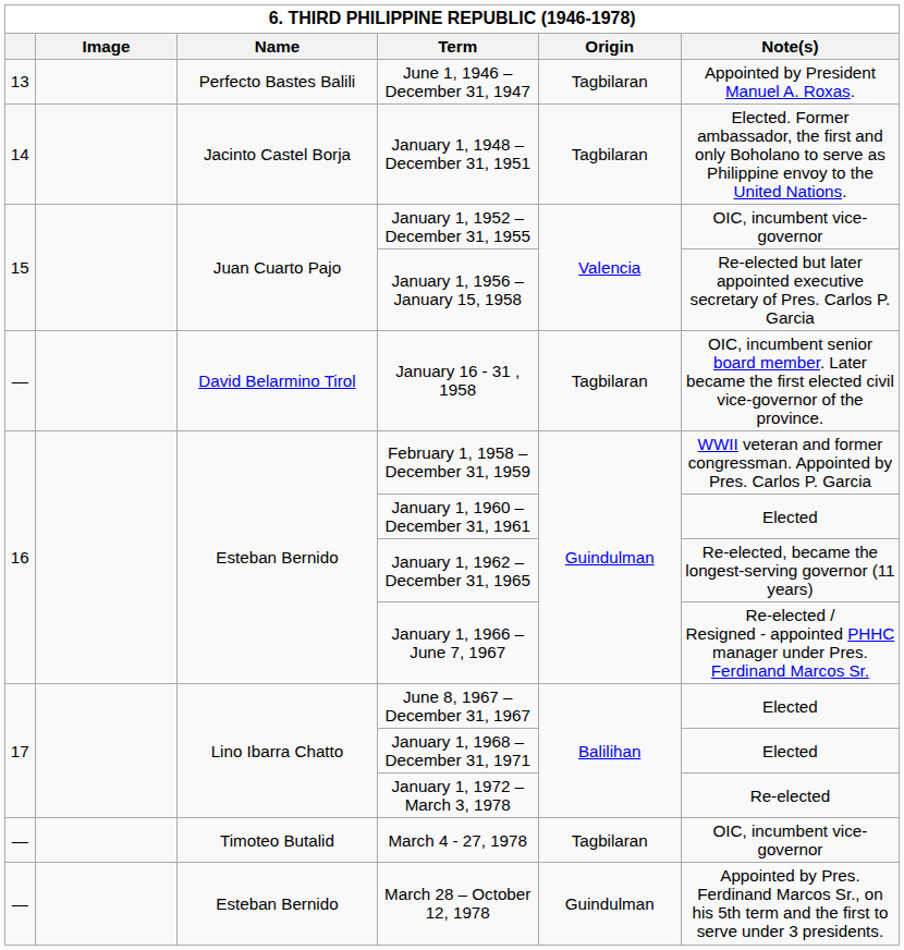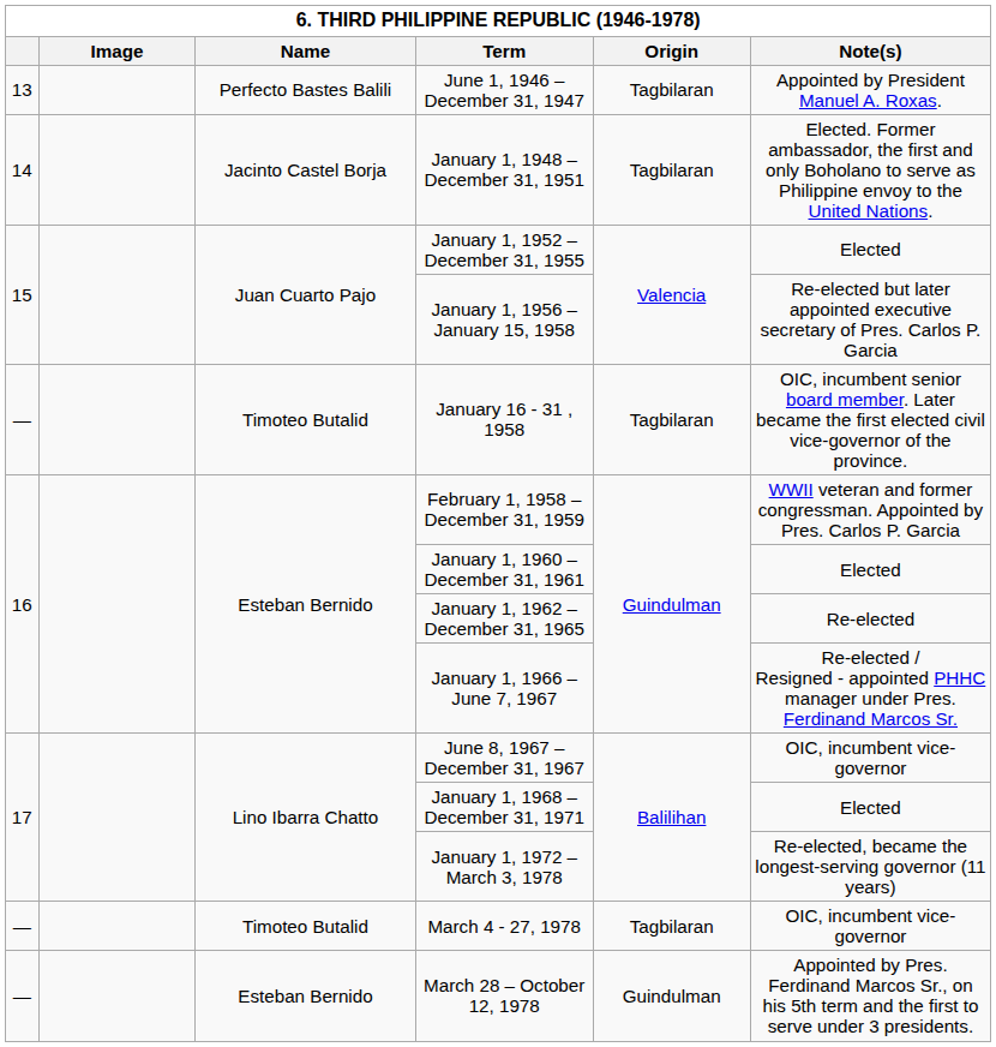 <table class="wikitable collapsible collapsed" style="vertical-align:top;text-align:center;font-size:95%;">
 <tr>
 <th style="background-color:white;font-size:105%;width:51em;" colspan=6>6. THIRD PHILIPPINE REPUBLIC (1946-1978)</th>
 </tr>
 <tr>
 <th style="width: 1em;text-align:center"></th>
 <th style="width: 7em;text-align:center">Image</th>
 <th style="width: 10em;text-align:center">Name</th>
 <th style="width: 8em;text-align:center">Term</th>
 <th style="width: 7em;text-align:center">Origin</th>
 <th style="width: 11em;text-align:center">Note(s)</th>
 </tr>
 <tr>
 <td>13</td>
 <td></td>
 <td>Perfecto Bastes Balili</td>
 <td>June 1, 1946 –<br>December 31, 1947</td>
 <td>Tagbilaran</td>
 <td>Appointed by President <a href='#'>Manuel A. Roxas</a>.</td>
 </tr>
 <tr>
 <td>14</td>
 <td></td>
 <td>Jacinto Castel Borja</td>
 <td>January 1, 1948 –<br>December 31, 1951</td>
 <td>Tagbilaran</td>
 <td>Elected. Former ambassador, the first and only Boholano to serve as Philippine envoy to the <a href='#'>United Nations</a>.</td>
 </tr>
 <tr>
 <td rowspan=2>15</td>
 <td rowspan=2></td>
 <td rowspan=2>Juan Cuarto Pajo</td>
 <td>January 1, 1952 – December 31, 1955</td>
 <td rowspan=2><a href='#'>Valencia</a></td>
-<td>OIC, incumbent vice-governor</td>
+<td>Elected</td>
 </tr>
 <tr>
 <td>January 1, 1956 – January 15, 1958</td>
 <td>Re-elected but later appointed executive secretary of Pres. Carlos P. Garcia</td>
 </tr>
 <tr>
 <td>—</td>
 <td></td>
-<td><a href='#'>David Belarmino Tirol</a></td>
+<td>Timoteo Butalid</td>
 <td>January 16 - 31 , 1958</td>
 <td>Tagbilaran</td>
 <td>OIC, incumbent senior <a href='#'>board member</a>. Later became the first elected civil vice-governor of the province.</td>
 </tr>
 <tr>
 <td rowspan=4>16</td>
 <td rowspan=4></td>
 <td rowspan=4>Esteban Bernido</td>
 <td>February 1, 1958 – December 31, 1959</td>
 <td rowspan=4><a href='#'>Guindulman</a></td>
 <td><a href='#'>WWII</a> veteran and former congressman. Appointed by Pres. Carlos P. Garcia</td>
 </tr>
 <tr>
 <td>January 1, 1960 – December 31, 1961</td>
 <td>Elected</td>
 </tr>
 <tr>
 <td>January 1, 1962 – December 31, 1965</td>
-<td>Re-elected, became the longest-serving governor (11 years)</td>
+<td>Re-elected</td>
 </tr>
 <tr>
 <td>January 1, 1966 – June 7, 1967</td>
 <td>Re-elected / <br>Resigned - appointed <a href='#'>PHHC</a> manager under Pres. <a href='#'>Ferdinand Marcos Sr.</a></td>
 </tr>
 <tr>
 <td rowspan=3>17</td>
 <td rowspan=3></td>
 <td rowspan=3>Lino Ibarra Chatto</td>
 <td>June 8, 1967 –<br>December 31, 1967</td>
 <td rowspan=3><a href='#'>Balilihan</a></td>
-<td>Elected</td>
+<td>OIC, incumbent vice-governor</td>
 </tr>
 <tr>
 <td>January 1, 1968 – December 31, 1971</td>
 <td>Elected</td>
 </tr>
 <tr>
 <td>January 1, 1972 – March 3, 1978</td>
-<td>Re-elected</td>
+<td>Re-elected, became the longest-serving governor (11 years)</td>
 </tr>
 <tr>
 <td>—</td>
 <td></td>
 <td>Timoteo Butalid</td>
 <td>March 4 - 27, 1978</td>
 <td>Tagbilaran</td>
 <td>OIC, incumbent vice-governor</td>
 </tr>
 <tr>
 <td>—</td>
 <td></td>
 <td>Esteban Bernido</td>
 <td>March 28 – October 12, 1978</td>
 <td>Guindulman</td>
 <td>Appointed by Pres. Ferdinand Marcos Sr., on his 5th term and the first to serve under 3 presidents.</td>
 </tr>
 </table>
